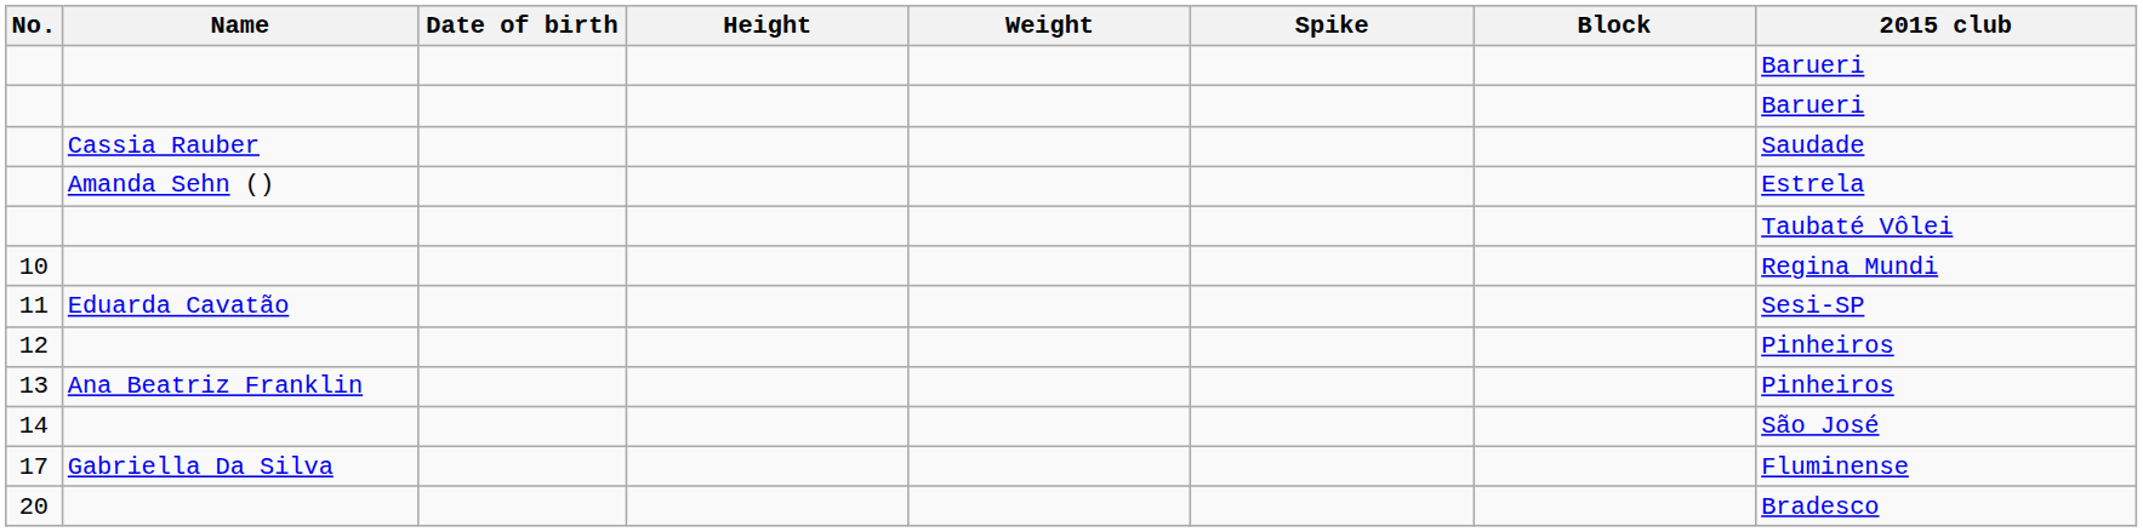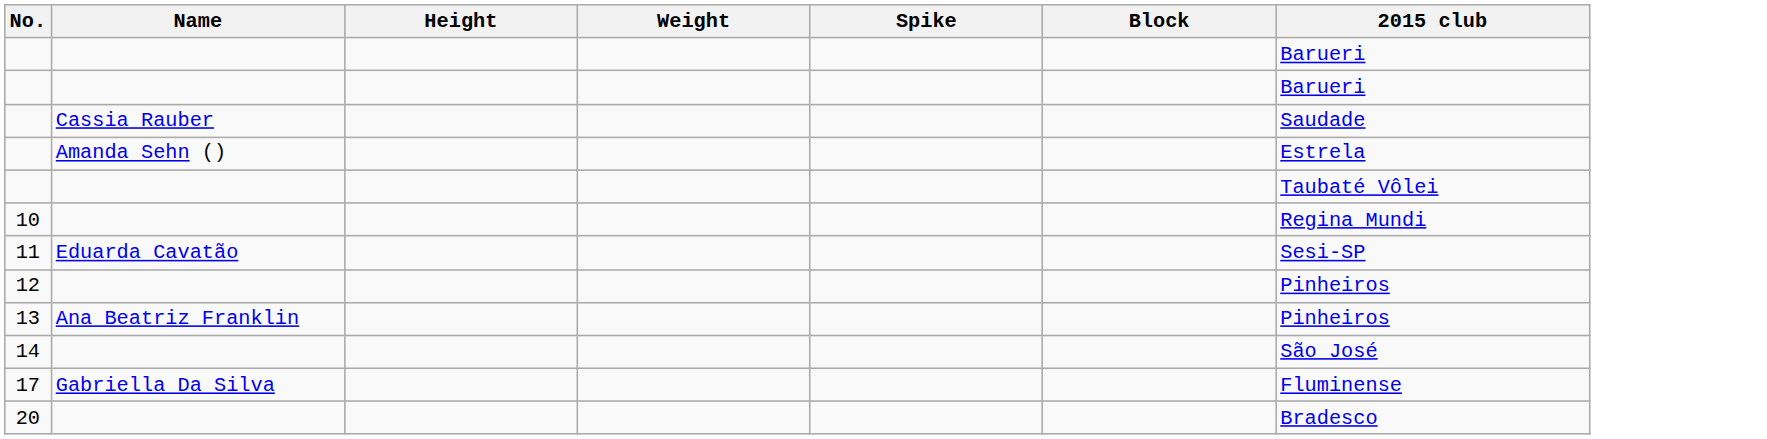 <table class="wikitable sortable" style="text-align:center;">
 <tr>
 <th>No.</th>
 <th style="width:14em">Name</th>
-<th style="width:8em">Date of birth</th>
 <th style="width:11em">Height</th>
 <th style="width:11em">Weight</th>
 <th style="width:11em">Spike</th>
 <th style="width:11em">Block</th>
 <th style="width:15em">2015 club</th>
 </tr>
 <tr>
 <td></td>
 <td align=left></td>
-<td align=right></td>
 <td></td>
 <td></td>
 <td></td>
 <td></td>
 <td align=left> <a href='#'>Barueri</a></td>
 </tr>
 <tr>
 <td></td>
 <td align=left></td>
-<td align=right></td>
 <td></td>
 <td></td>
 <td></td>
 <td></td>
 <td align=left> <a href='#'>Barueri</a></td>
 </tr>
 <tr>
 <td></td>
 <td align=left><a href='#'>Cassia Rauber</a></td>
-<td align=right></td>
 <td></td>
 <td></td>
 <td></td>
 <td></td>
 <td align=left> <a href='#'>Saudade</a></td>
 </tr>
 <tr>
 <td></td>
 <td align=left><a href='#'>Amanda Sehn</a> ()</td>
-<td align=right></td>
 <td></td>
 <td></td>
 <td></td>
 <td></td>
 <td align=left> <a href='#'>Estrela</a></td>
 </tr>
 <tr>
 <td></td>
 <td align=left></td>
-<td align=right></td>
 <td></td>
 <td></td>
 <td></td>
 <td></td>
 <td align=left> <a href='#'>Taubaté Vôlei</a></td>
 </tr>
 <tr>
 <td>10</td>
 <td align=left></td>
-<td align=right></td>
 <td></td>
 <td></td>
 <td></td>
 <td></td>
 <td align=left> <a href='#'>Regina Mundi</a></td>
 </tr>
 <tr>
 <td>11</td>
 <td align=left><a href='#'>Eduarda Cavatão</a></td>
-<td align=right></td>
 <td></td>
 <td></td>
 <td></td>
 <td></td>
 <td align=left> <a href='#'>Sesi-SP</a></td>
 </tr>
 <tr>
 <td>12</td>
 <td align=left></td>
-<td align=right></td>
 <td></td>
 <td></td>
 <td></td>
 <td></td>
 <td align=left> <a href='#'>Pinheiros</a></td>
 </tr>
 <tr>
 <td>13</td>
 <td align=left><a href='#'>Ana Beatriz Franklin</a></td>
-<td align=right></td>
 <td></td>
 <td></td>
 <td></td>
 <td></td>
 <td align=left> <a href='#'>Pinheiros</a></td>
 </tr>
 <tr>
 <td>14</td>
 <td align=left></td>
-<td align=right></td>
 <td></td>
 <td></td>
 <td></td>
 <td></td>
 <td align=left> <a href='#'>São José</a></td>
 </tr>
 <tr>
 <td>17</td>
 <td align=left><a href='#'>Gabriella Da Silva</a></td>
-<td align=right></td>
 <td></td>
 <td></td>
 <td></td>
 <td></td>
 <td align=left> <a href='#'>Fluminense</a></td>
 </tr>
 <tr>
 <td>20</td>
 <td align=left></td>
-<td align=right></td>
 <td></td>
 <td></td>
 <td></td>
 <td></td>
 <td align=left> <a href='#'>Bradesco</a></td>
 </tr>
 </table>
